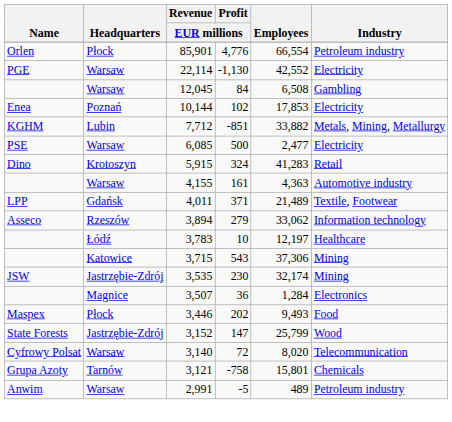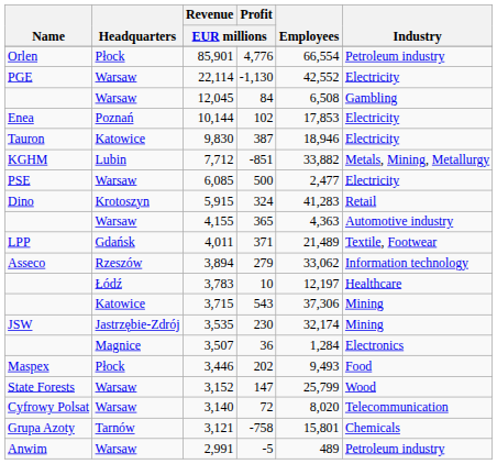 <table class="wikitable sortable static-row-numbers" style=text-align:right>
 <tr class=static-row-header style="text-align:center;vertical-align:bottom;">
 <th rowspan=2>Name</th>
 <th rowspan=2>Headquarters</th>
 <th>Revenue</th>
 <th>Profit</th>
 <th rowspan=2>Employees</th>
 <th rowspan=2>Industry</th>
 </tr>
 <tr>
 <th colspan=2><a href='#'>EUR</a> millions</th>
 </tr>
 <tr>
 </tr>
 <tr class="static-row-header" style="text-align:center;vertical-align:bottom;">
 </tr>
 <tr>
 <td style=text-align:left><a href='#'>Orlen</a></td>
 <td style=text-align:left><a href='#'>Płock</a></td>
 <td>85,901</td>
 <td>4,776</td>
 <td>66,554</td>
 <td style=text-align:left><a href='#'>Petroleum industry</a></td>
 </tr>
 <tr>
 <td style=text-align:left><a href='#'>PGE</a></td>
 <td style=text-align:left><a href='#'>Warsaw</a></td>
 <td>22,114</td>
 <td>-1,130</td>
 <td>42,552</td>
 <td style=text-align:left><a href='#'>Electricity</a></td>
 </tr>
 <tr>
 <td style=text-align:left></td>
 <td style=text-align:left><a href='#'>Warsaw</a></td>
 <td>12,045</td>
 <td>84</td>
 <td>6,508</td>
 <td style=text-align:left><a href='#'>Gambling</a></td>
 </tr>
 <tr>
 <td style=text-align:left><a href='#'>Enea</a></td>
 <td style=text-align:left><a href='#'>Poznań</a></td>
 <td>10,144</td>
 <td>102</td>
 <td>17,853</td>
 <td style=text-align:left><a href='#'>Electricity</a></td>
 </tr>
 <tr>
+<td style=text-align:left><a href='#'>Tauron</a></td>
+<td style=text-align:left><a href='#'>Katowice</a></td>
+<td>9,830</td>
+<td>387</td>
+<td>18,946</td>
+<td style=text-align:left><a href='#'>Electricity</a></td>
+</tr>
+<tr>
 <td style=text-align:left><a href='#'>KGHM</a></td>
 <td style=text-align:left><a href='#'>Lubin</a></td>
 <td>7,712</td>
 <td>-851</td>
 <td>33,882</td>
 <td style=text-align:left><a href='#'>Metals</a>, <a href='#'>Mining</a>, <a href='#'>Metallurgy</a></td>
 </tr>
 <tr>
 <td style=text-align:left><a href='#'>PSE</a></td>
 <td style=text-align:left><a href='#'>Warsaw</a></td>
 <td>6,085</td>
 <td>500</td>
 <td>2,477</td>
 <td style=text-align:left><a href='#'>Electricity</a></td>
 </tr>
 <tr>
 <td style=text-align:left><a href='#'>Dino</a></td>
 <td style=text-align:left><a href='#'>Krotoszyn</a></td>
 <td>5,915</td>
 <td>324</td>
 <td>41,283</td>
 <td style=text-align:left><a href='#'>Retail</a></td>
 </tr>
 <tr>
 <td style=text-align:left></td>
 <td style=text-align:left><a href='#'>Warsaw</a></td>
 <td>4,155</td>
-<td>161</td>
+<td>365</td>
 <td>4,363</td>
 <td style=text-align:left><a href='#'>Automotive industry</a></td>
 </tr>
 <tr>
 <td style=text-align:left><a href='#'>LPP</a></td>
 <td style=text-align:left><a href='#'>Gdańsk</a></td>
 <td>4,011</td>
 <td>371</td>
 <td>21,489</td>
 <td style=text-align:left><a href='#'>Textile</a>, <a href='#'>Footwear</a></td>
 </tr>
 <tr>
 <td style=text-align:left><a href='#'>Asseco</a></td>
 <td style=text-align:left><a href='#'>Rzeszów</a></td>
 <td>3,894</td>
 <td>279</td>
 <td>33,062</td>
 <td style=text-align:left><a href='#'>Information technology</a></td>
 </tr>
 <tr>
 <td style=text-align:left></td>
 <td style=text-align:left><a href='#'>Łódź</a></td>
 <td>3,783</td>
 <td>10</td>
 <td>12,197</td>
 <td style=text-align:left><a href='#'>Healthcare</a></td>
 </tr>
 <tr>
 <td style=text-align:left></td>
 <td style=text-align:left><a href='#'>Katowice</a></td>
 <td>3,715</td>
 <td>543</td>
 <td>37,306</td>
 <td style=text-align:left><a href='#'>Mining</a></td>
 </tr>
 <tr>
 <td style=text-align:left><a href='#'>JSW</a></td>
 <td style=text-align:left><a href='#'>Jastrzębie-Zdrój</a></td>
 <td>3,535</td>
 <td>230</td>
 <td>32,174</td>
 <td style=text-align:left><a href='#'>Mining</a></td>
 </tr>
 <tr>
 <td style=text-align:left></td>
 <td style=text-align:left><a href='#'>Magnice</a></td>
 <td>3,507</td>
 <td>36</td>
 <td>1,284</td>
 <td style=text-align:left><a href='#'>Electronics</a></td>
 </tr>
 <tr>
 <td style=text-align:left><a href='#'>Maspex</a></td>
 <td style=text-align:left><a href='#'>Płock</a></td>
 <td>3,446</td>
 <td>202</td>
 <td>9,493</td>
 <td style=text-align:left><a href='#'>Food</a></td>
 </tr>
 <tr>
 <td style=text-align:left><a href='#'>State Forests</a></td>
-<td style=text-align:left><a href='#'>Jastrzębie-Zdrój</a></td>
+<td style=text-align:left><a href='#'>Warsaw</a></td>
 <td>3,152</td>
 <td>147</td>
 <td>25,799</td>
 <td style=text-align:left><a href='#'>Wood</a></td>
 </tr>
 <tr>
 <td style=text-align:left><a href='#'>Cyfrowy Polsat</a></td>
 <td style=text-align:left><a href='#'>Warsaw</a></td>
 <td>3,140</td>
 <td>72</td>
 <td>8,020</td>
 <td style=text-align:left><a href='#'>Telecommunication</a></td>
 </tr>
 <tr>
 <td style=text-align:left><a href='#'>Grupa Azoty</a></td>
 <td style=text-align:left><a href='#'>Tarnów</a></td>
 <td>3,121</td>
 <td>-758</td>
 <td>15,801</td>
 <td style=text-align:left><a href='#'>Chemicals</a></td>
 </tr>
 <tr>
 <td style=text-align:left><a href='#'>Anwim</a></td>
 <td style=text-align:left><a href='#'>Warsaw</a></td>
 <td>2,991</td>
 <td>-5</td>
 <td>489</td>
 <td style=text-align:left><a href='#'>Petroleum industry</a></td>
 </tr>
 </table>
